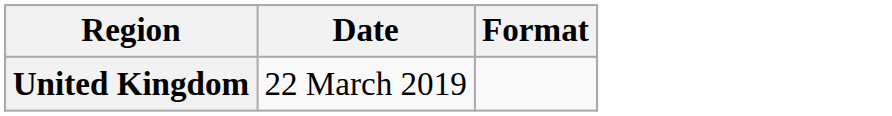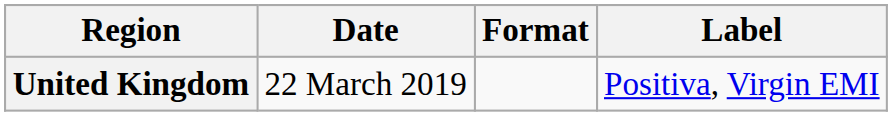 <table class="wikitable plainrowheaders" style="text-align:center">
 <tr>
 <th>Region</th>
 <th>Date</th>
 <th>Format</th>
+<th>Label</th>
 </tr>
 <tr>
 <th scope="row">United Kingdom</th>
 <td>22 March 2019</td>
 <td></td>
+<td><a href='#'>Positiva</a>, <a href='#'>Virgin EMI</a></td>
 </tr>
 </table>
